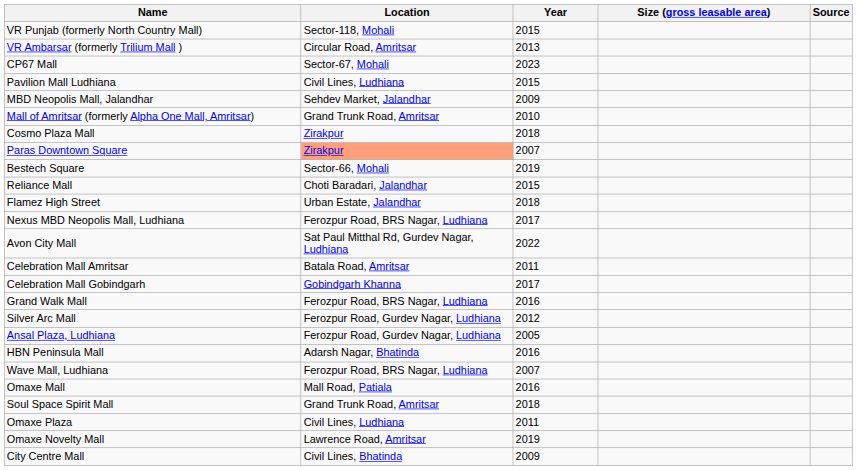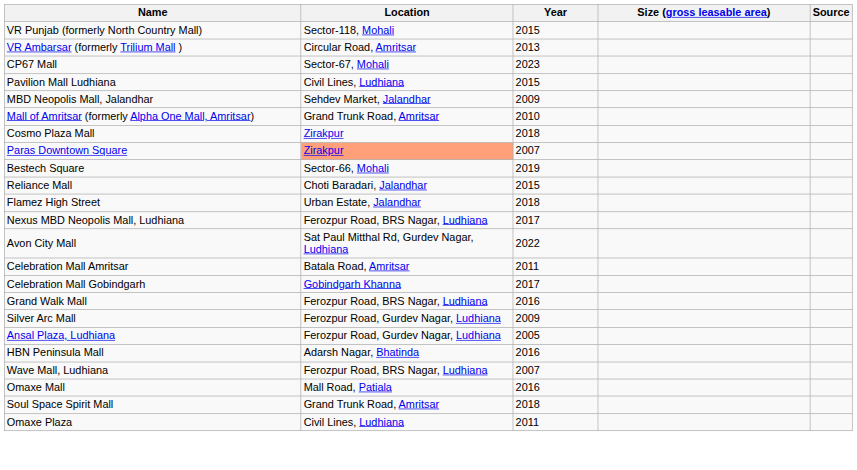 <table class="wikitable sortable">
 <tr>
 <th style="width:35%;">Name</th>
 <th style="width:25%;">Location</th>
 <th style="width:10%;">Year</th>
 <th style="width:25%;">Size (<a href='#'>gross leasable area</a>)</th>
 <th style="width:5%;">Source</th>
 </tr>
 <tr>
 <td>VR Punjab (formerly North Country Mall)</td>
 <td>Sector-118, <a href='#'>Mohali</a></td>
 <td>2015</td>
 <td></td>
 <td></td>
 </tr>
 <tr>
 <td><a href='#'>VR Ambarsar</a> (formerly <a href='#'>Trilium Mall</a> )</td>
 <td>Circular Road, <a href='#'>Amritsar</a></td>
 <td>2013</td>
 <td></td>
 <td></td>
 </tr>
 <tr>
 <td>CP67 Mall</td>
 <td>Sector-67, <a href='#'>Mohali</a></td>
 <td>2023</td>
 <td></td>
 <td></td>
 </tr>
 <tr>
 <td>Pavilion Mall Ludhiana</td>
 <td>Civil Lines, <a href='#'>Ludhiana</a></td>
 <td>2015</td>
 <td></td>
 <td></td>
 </tr>
 <tr>
 <td>MBD Neopolis Mall, Jalandhar</td>
 <td>Sehdev Market, <a href='#'>Jalandhar</a></td>
 <td>2009</td>
 <td></td>
 <td></td>
 </tr>
 <tr>
 <td><a href='#'>Mall of Amritsar</a> (formerly <a href='#'>Alpha One Mall, Amritsar</a>)</td>
 <td>Grand Trunk Road, <a href='#'>Amritsar</a></td>
 <td>2010</td>
 <td></td>
 <td></td>
 </tr>
 <tr>
 <td>Cosmo Plaza Mall</td>
 <td><a href='#'>Zirakpur</a></td>
 <td>2018</td>
 <td></td>
 <td></td>
 </tr>
 <tr>
 <td><a href='#'>Paras Downtown Square</a></td>
 <td style="background: lightsalmon;"><a href='#'>Zirakpur</a></td>
 <td>2007</td>
 <td></td>
 <td></td>
 </tr>
 <tr>
 <td>Bestech Square</td>
 <td>Sector-66, <a href='#'>Mohali</a></td>
 <td>2019</td>
 <td></td>
 <td></td>
 </tr>
 <tr>
 <td>Reliance Mall</td>
 <td>Choti Baradari, <a href='#'>Jalandhar</a></td>
 <td>2015</td>
 <td></td>
 <td></td>
 </tr>
 <tr>
 <td>Flamez High Street</td>
 <td>Urban Estate, <a href='#'>Jalandhar</a></td>
 <td>2018</td>
 <td></td>
 <td></td>
 </tr>
 <tr>
 <td>Nexus MBD Neopolis Mall, Ludhiana</td>
 <td>Ferozpur Road, BRS Nagar, <a href='#'>Ludhiana</a></td>
 <td>2017</td>
 <td></td>
 <td></td>
 </tr>
 <tr>
 <td>Avon City Mall</td>
 <td>Sat Paul Mitthal Rd, Gurdev Nagar, <a href='#'>Ludhiana</a></td>
 <td>2022</td>
 <td></td>
 <td></td>
 </tr>
 <tr>
 <td>Celebration Mall Amritsar</td>
 <td>Batala Road, <a href='#'>Amritsar</a></td>
 <td>2011</td>
 <td></td>
 <td></td>
 </tr>
 <tr>
 <td>Celebration Mall Gobindgarh</td>
 <td><a href='#'>Gobindgarh Khanna</a></td>
 <td>2017</td>
 <td></td>
 <td></td>
 </tr>
 <tr>
 <td>Grand Walk Mall</td>
 <td>Ferozpur Road, BRS Nagar, <a href='#'>Ludhiana</a></td>
 <td>2016</td>
 <td></td>
 <td></td>
 </tr>
 <tr>
 <td>Silver Arc Mall</td>
 <td>Ferozpur Road, Gurdev Nagar, <a href='#'>Ludhiana</a></td>
-<td>2012</td>
+<td>2009</td>
 <td></td>
 <td></td>
 </tr>
 <tr>
 <td><a href='#'>Ansal Plaza, Ludhiana</a></td>
 <td>Ferozpur Road, Gurdev Nagar, <a href='#'>Ludhiana</a></td>
 <td>2005</td>
 <td></td>
 <td></td>
 </tr>
 <tr>
 <td>HBN Peninsula Mall</td>
 <td>Adarsh Nagar, <a href='#'>Bhatinda</a></td>
 <td>2016</td>
 <td></td>
 <td></td>
 </tr>
 <tr>
 <td>Wave Mall, Ludhiana</td>
 <td>Ferozpur Road, BRS Nagar, <a href='#'>Ludhiana</a></td>
 <td>2007</td>
 <td></td>
 <td></td>
 </tr>
 <tr>
 <td>Omaxe Mall</td>
 <td>Mall Road, <a href='#'>Patiala</a></td>
 <td>2016</td>
 <td></td>
 <td></td>
 </tr>
 <tr>
 <td>Soul Space Spirit Mall</td>
 <td>Grand Trunk Road, <a href='#'>Amritsar</a></td>
 <td>2018</td>
 <td></td>
 <td></td>
 </tr>
 <tr>
 <td>Omaxe Plaza</td>
 <td>Civil Lines, <a href='#'>Ludhiana</a></td>
 <td>2011</td>
 <td></td>
 <td></td>
 </tr>
-<tr>
-<td>Omaxe Novelty Mall</td>
-<td>Lawrence Road, <a href='#'>Amritsar</a></td>
-<td>2019</td>
-<td></td>
-<td></td>
-</tr>
-<tr>
-<td>City Centre Mall</td>
-<td>Civil Lines, <a href='#'>Bhatinda</a></td>
-<td>2009</td>
-<td></td>
-<td></td>
-</tr>
 </table>
